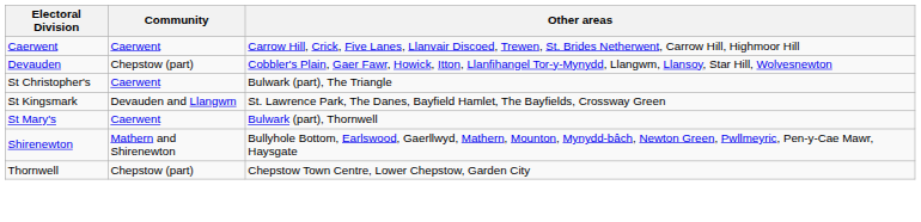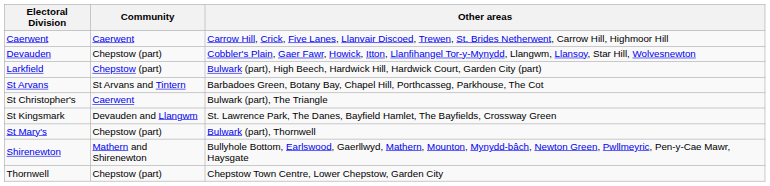 <table class="wikitable">
 <tr>
 <th>Electoral Division</th>
 <th>Community</th>
 <th>Other areas</th>
 </tr>
 <tr>
 <td><a href='#'>Caerwent</a></td>
 <td><a href='#'>Caerwent</a></td>
 <td><a href='#'>Carrow Hill</a>, <a href='#'>Crick</a>, <a href='#'>Five Lanes</a>, <a href='#'>Llanvair Discoed</a>, <a href='#'>Trewen</a>, <a href='#'>St. Brides Netherwent</a>, Carrow Hill, Highmoor Hill</td>
 </tr>
 <tr>
 <td><a href='#'>Devauden</a></td>
 <td>Chepstow (part)</td>
 <td><a href='#'>Cobbler's Plain</a>, <a href='#'>Gaer Fawr</a>, <a href='#'>Howick</a>, <a href='#'>Itton</a>, <a href='#'>Llanfihangel Tor-y-Mynydd</a>, Llangwm, <a href='#'>Llansoy</a>, Star Hill, <a href='#'>Wolvesnewton</a></td>
 </tr>
 <tr>
+<td><a href='#'>Larkfield</a></td>
+<td><a href='#'>Chepstow</a> (part)</td>
+<td><a href='#'>Bulwark</a> (part), High Beech, Hardwick Hill, Hardwick Court, Garden City (part)</td>
+</tr>
+<tr>
+<td><a href='#'>St Arvans</a></td>
+<td>St Arvans and <a href='#'>Tintern</a></td>
+<td>Barbadoes Green, Botany Bay, Chapel Hill, Porthcasseg, Parkhouse, The Cot</td>
+</tr>
+<tr>
 <td>St Christopher's</td>
 <td><a href='#'>Caerwent</a></td>
 <td>Bulwark (part), The Triangle</td>
 </tr>
 <tr>
 <td>St Kingsmark</td>
 <td>Devauden and <a href='#'>Llangwm</a></td>
 <td>St. Lawrence Park, The Danes, Bayfield Hamlet, The Bayfields, Crossway Green</td>
 </tr>
 <tr>
 <td><a href='#'>St Mary's</a></td>
-<td><a href='#'>Caerwent</a></td>
+<td>Chepstow (part)</td>
 <td><a href='#'>Bulwark</a> (part), Thornwell</td>
 </tr>
 <tr>
 <td><a href='#'>Shirenewton</a></td>
 <td><a href='#'>Mathern</a> and Shirenewton</td>
 <td>Bullyhole Bottom, <a href='#'>Earlswood</a>, Gaerllwyd, <a href='#'>Mathern</a>, <a href='#'>Mounton</a>, <a href='#'>Mynydd-bâch</a>, <a href='#'>Newton Green</a>, <a href='#'>Pwllmeyric</a>, Pen-y-Cae Mawr, Haysgate</td>
 </tr>
 <tr>
 <td>Thornwell</td>
 <td>Chepstow (part)</td>
 <td>Chepstow Town Centre, Lower Chepstow, Garden City</td>
 </tr>
 </table>
